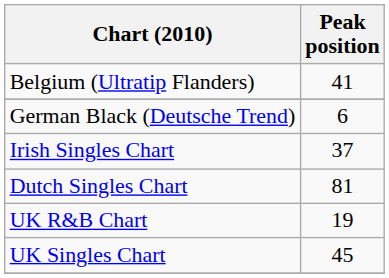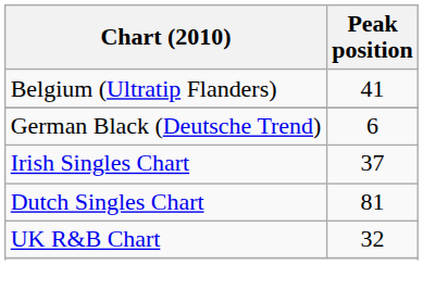 <table class="wikitable sortable">
 <tr>
 <th>Chart (2010)</th>
 <th>Peak<br>position</th>
 </tr>
 <tr>
 <td>Belgium (<a href='#'>Ultratip</a> Flanders)</td>
 <td align="center">41</td>
 </tr>
 <tr>
 </tr>
 <tr>
 <td>German Black (<a href='#'>Deutsche Trend</a>)</td>
 <td align="center">6</td>
 </tr>
 <tr>
 <td><a href='#'>Irish Singles Chart</a></td>
 <td align="center">37</td>
 </tr>
 <tr>
 <td><a href='#'>Dutch Singles Chart</a></td>
 <td align="center">81</td>
 </tr>
 <tr>
 <td><a href='#'>UK R&B Chart</a></td>
-<td align="center">19</td>
-</tr>
-<tr>
-<td><a href='#'>UK Singles Chart</a></td>
-<td align="center">45</td>
+<td align="center">32</td>
 </tr>
 <tr>
 </tr>
 <tr>
 </tr>
 <tr>
 </tr>
 <tr>
 </tr>
 </table>
